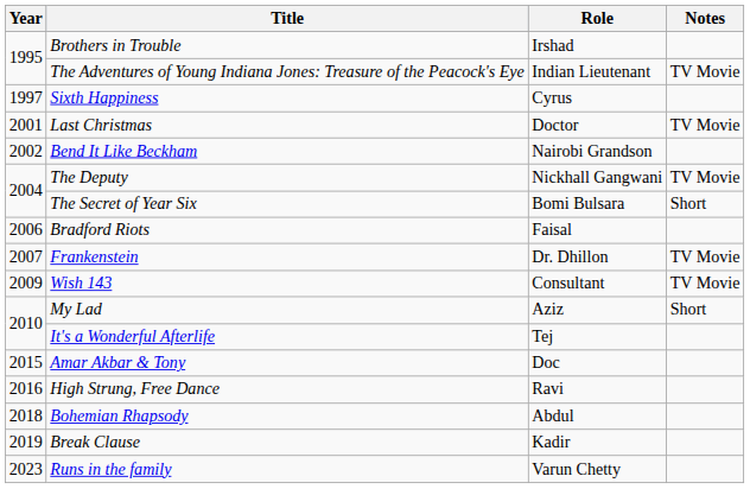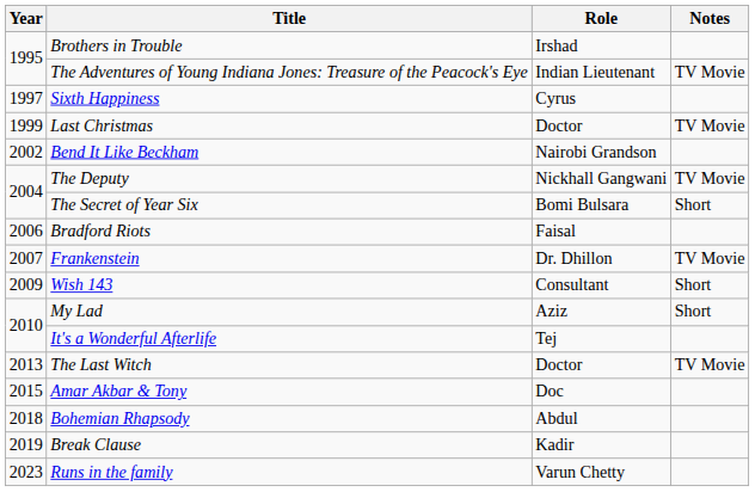 <table class="wikitable sortable">
 <tr style="background:#b0c4de; text-align:center;">
 <th>Year</th>
 <th>Title</th>
 <th>Role</th>
 <th class="unsortable">Notes</th>
 </tr>
 <tr>
 <td rowspan="2">1995</td>
 <td><em>Brothers in Trouble</em></td>
 <td>Irshad</td>
 <td></td>
 </tr>
 <tr>
 <td><em>The Adventures of Young Indiana Jones: Treasure of the Peacock's Eye</em></td>
 <td>Indian Lieutenant</td>
 <td>TV Movie</td>
 </tr>
 <tr>
 <td>1997</td>
 <td><em><a href='#'>Sixth Happiness</a></em></td>
 <td>Cyrus</td>
 <td></td>
 </tr>
 <tr>
-<td>2001</td>
+<td>1999</td>
 <td><em>Last Christmas</em></td>
 <td>Doctor</td>
 <td>TV Movie</td>
 </tr>
 <tr>
 <td>2002</td>
 <td><em><a href='#'>Bend It Like Beckham</a></em></td>
 <td>Nairobi Grandson</td>
 <td></td>
 </tr>
 <tr>
 <td rowspan="2">2004</td>
 <td><em>The Deputy</em></td>
 <td>Nickhall Gangwani</td>
 <td>TV Movie</td>
 </tr>
 <tr>
 <td><em>The Secret of Year Six</em></td>
 <td>Bomi Bulsara</td>
 <td>Short</td>
 </tr>
 <tr>
 <td>2006</td>
 <td><em>Bradford Riots</em></td>
 <td>Faisal</td>
 <td></td>
 </tr>
 <tr>
 <td>2007</td>
 <td><em><a href='#'>Frankenstein</a></em></td>
 <td>Dr. Dhillon</td>
 <td>TV Movie</td>
 </tr>
 <tr>
 <td>2009</td>
 <td><em><a href='#'>Wish 143</a></em></td>
 <td>Consultant</td>
-<td>TV Movie</td>
+<td>Short</td>
 </tr>
 <tr>
 <td rowspan="2">2010</td>
 <td><em>My Lad</em></td>
 <td>Aziz</td>
 <td>Short</td>
 </tr>
 <tr>
 <td><em><a href='#'>It's a Wonderful Afterlife</a></em></td>
 <td>Tej</td>
 <td></td>
 </tr>
 <tr>
+<td>2013</td>
+<td><em>The Last Witch</em></td>
+<td>Doctor</td>
+<td>TV Movie</td>
+</tr>
+<tr>
 <td>2015</td>
 <td><em><a href='#'>Amar Akbar & Tony</a></em></td>
 <td>Doc</td>
-<td></td>
-</tr>
-<tr>
-<td>2016</td>
-<td><em>High Strung, Free Dance </em></td>
-<td>Ravi</td>
 <td></td>
 </tr>
 <tr>
 <td>2018</td>
 <td><em><a href='#'>Bohemian Rhapsody</a></em></td>
 <td>Abdul</td>
 <td></td>
 </tr>
 <tr>
 <td>2019</td>
 <td><em>Break Clause </em></td>
 <td>Kadir</td>
 </tr>
 <tr>
 <td>2023</td>
 <td><em><a href='#'>Runs in the family</a> </em></td>
 <td>Varun Chetty</td>
 <td></td>
 </tr>
 </table>
